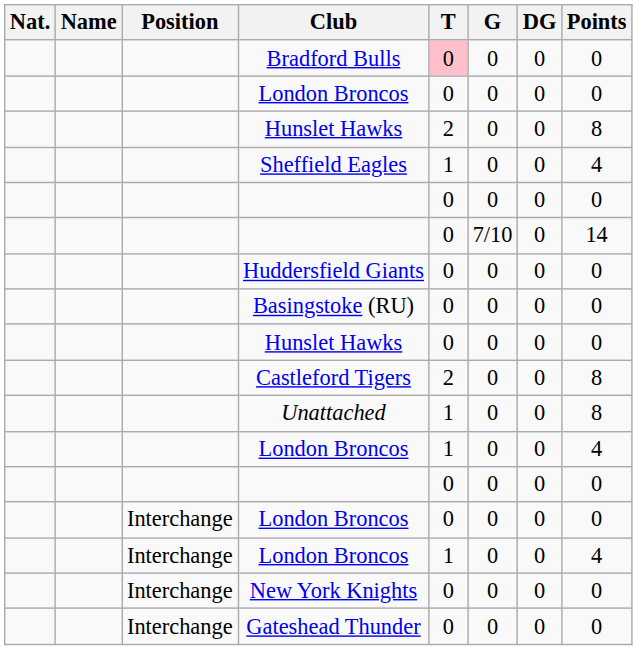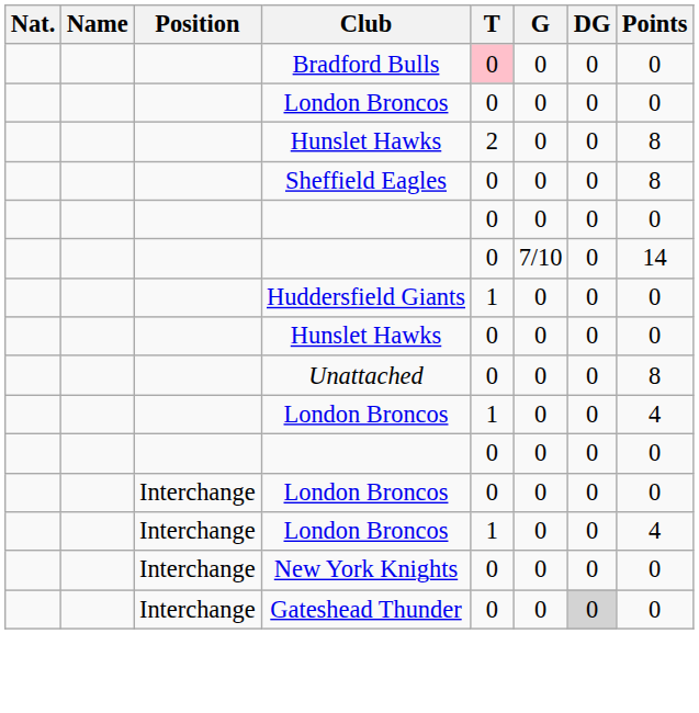 <table class="wikitable sortable" style="text-align:center;">
 <tr>
 <th>Nat.</th>
 <th>Name</th>
 <th>Position</th>
 <th>Club</th>
 <th width=20px>T</th>
 <th width=20px>G</th>
 <th width=20px>DG</th>
 <th>Points</th>
 </tr>
 <tr>
 <td></td>
 <td></td>
 <td></td>
 <td> <a href='#'>Bradford Bulls</a></td>
 <td style="background: pink;">0</td>
 <td>0</td>
 <td>0</td>
 <td>0</td>
 </tr>
 <tr>
 <td></td>
 <td></td>
 <td></td>
 <td> <a href='#'>London Broncos</a></td>
 <td>0</td>
 <td>0</td>
 <td>0</td>
 <td>0</td>
 </tr>
 <tr>
 <td></td>
 <td></td>
 <td></td>
 <td> <a href='#'>Hunslet Hawks</a></td>
 <td>2</td>
 <td>0</td>
 <td>0</td>
 <td>8</td>
 </tr>
 <tr>
 <td></td>
 <td></td>
 <td></td>
 <td> <a href='#'>Sheffield Eagles</a></td>
-<td>1</td>
 <td>0</td>
 <td>0</td>
-<td>4</td>
+<td>0</td>
+<td>8</td>
 </tr>
 <tr>
 <td></td>
 <td></td>
 <td></td>
 <td></td>
 <td>0</td>
 <td>0</td>
 <td>0</td>
 <td>0</td>
 </tr>
 <tr>
 <td></td>
 <td></td>
 <td></td>
 <td></td>
 <td>0</td>
 <td>7/10</td>
 <td>0</td>
 <td>14</td>
 </tr>
 <tr>
 <td></td>
 <td></td>
 <td></td>
 <td> <a href='#'>Huddersfield Giants</a></td>
-<td>0</td>
-<td>0</td>
-<td>0</td>
-<td>0</td>
-</tr>
-<tr>
-<td></td>
-<td></td>
-<td></td>
-<td><a href='#'>Basingstoke</a> (RU)</td>
-<td>0</td>
+<td>1</td>
 <td>0</td>
 <td>0</td>
 <td>0</td>
 </tr>
 <tr>
 <td></td>
 <td></td>
 <td></td>
 <td> <a href='#'>Hunslet Hawks</a></td>
 <td>0</td>
 <td>0</td>
 <td>0</td>
 <td>0</td>
 </tr>
 <tr>
 <td></td>
 <td></td>
 <td></td>
-<td> <a href='#'>Castleford Tigers</a></td>
-<td>2</td>
+<td><em>Unattached</em></td>
 <td>0</td>
-<td>0</td>
-<td>8</td>
-</tr>
-<tr>
-<td></td>
-<td></td>
-<td></td>
-<td><em>Unattached</em></td>
-<td>1</td>
 <td>0</td>
 <td>0</td>
 <td>8</td>
 </tr>
 <tr>
 <td></td>
 <td></td>
 <td></td>
 <td> <a href='#'>London Broncos</a></td>
 <td>1</td>
 <td>0</td>
 <td>0</td>
 <td>4</td>
 </tr>
 <tr>
 <td></td>
 <td></td>
 <td></td>
 <td></td>
 <td>0</td>
 <td>0</td>
 <td>0</td>
 <td>0</td>
 </tr>
 <tr>
 <td></td>
 <td></td>
 <td>Interchange</td>
 <td> <a href='#'>London Broncos</a></td>
 <td>0</td>
 <td>0</td>
 <td>0</td>
 <td>0</td>
 </tr>
 <tr>
 <td></td>
 <td></td>
 <td>Interchange</td>
 <td> <a href='#'>London Broncos</a></td>
 <td>1</td>
 <td>0</td>
 <td>0</td>
 <td>4</td>
 </tr>
 <tr>
 <td></td>
 <td></td>
 <td>Interchange</td>
 <td> <a href='#'>New York Knights</a></td>
 <td>0</td>
 <td>0</td>
 <td>0</td>
 <td>0</td>
 </tr>
 <tr>
 <td></td>
 <td></td>
 <td>Interchange</td>
 <td> <a href='#'>Gateshead Thunder</a></td>
 <td>0</td>
 <td>0</td>
-<td>0</td>
+<td style="background: lightgrey;">0</td>
 <td>0</td>
 </tr>
 </table>
